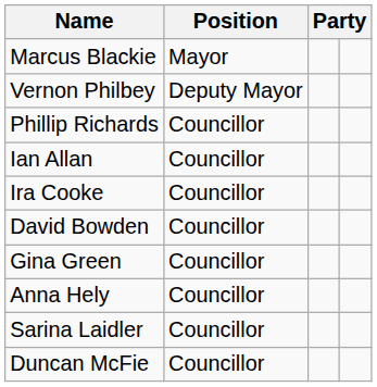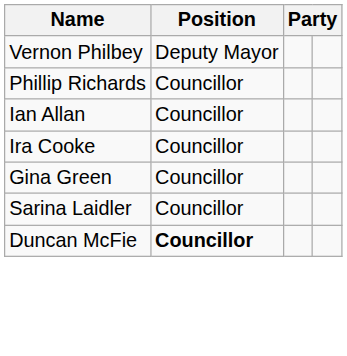 <table class="wikitable">
 <tr>
 <th>Name</th>
 <th>Position</th>
 <th colspan="2">Party</th>
-</tr>
-<tr>
-<td>Marcus Blackie</td>
-<td>Mayor</td>
-<td></td>
-<td></td>
 </tr>
 <tr>
 <td>Vernon Philbey</td>
 <td>Deputy Mayor</td>
 <td></td>
 <td></td>
 </tr>
 <tr>
 <td>Phillip Richards</td>
 <td>Councillor</td>
 <td></td>
 <td></td>
 </tr>
 <tr>
 <td>Ian Allan</td>
 <td>Councillor</td>
 <td></td>
 <td></td>
 </tr>
 <tr>
 <td>Ira Cooke</td>
 <td>Councillor</td>
 <td></td>
 <td></td>
 </tr>
 <tr>
-<td>David Bowden</td>
-<td>Councillor</td>
-<td></td>
-<td></td>
-</tr>
-<tr>
 <td>Gina Green</td>
-<td>Councillor</td>
-<td></td>
-<td></td>
-</tr>
-<tr>
-<td>Anna Hely</td>
 <td>Councillor</td>
 <td></td>
 <td></td>
 </tr>
 <tr>
 <td>Sarina Laidler</td>
 <td>Councillor</td>
 <td></td>
 <td></td>
 </tr>
 <tr>
 <td>Duncan McFie</td>
-<td>Councillor</td>
+<td><strong>Councillor</strong></td>
 <td></td>
 <td></td>
 </tr>
 </table>
